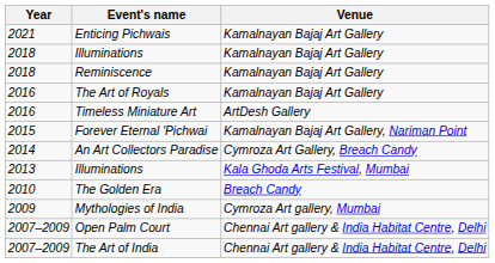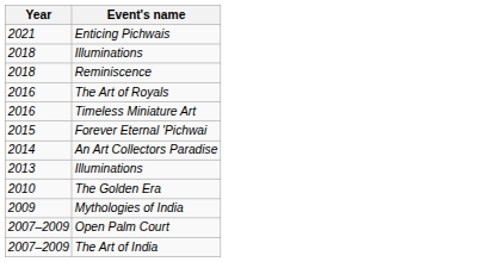 <table class="wikitable">
 <tr>
 <th>Year</th>
 <th>Event's name</th>
-<th>Venue</th>
 </tr>
 <tr>
 <td><em>2021</em></td>
 <td><em>Enticing Pichwais</em></td>
-<td><em>Kamalnayan Bajaj Art Gallery</em></td>
 </tr>
 <tr>
 <td><em>2018</em></td>
 <td><em>Illuminations</em></td>
-<td><em>Kamalnayan Bajaj Art Gallery</em></td>
 </tr>
 <tr>
 <td><em>2018</em></td>
 <td><em>Reminiscence</em></td>
-<td><em>Kamalnayan Bajaj Art Gallery</em></td>
 </tr>
 <tr>
 <td><em>2016</em></td>
 <td><em>The Art of Royals</em></td>
-<td><em>Kamalnayan Bajaj Art Gallery</em></td>
 </tr>
 <tr>
 <td><em>2016</em></td>
 <td><em>Timeless Miniature Art</em></td>
-<td><em>ArtDesh Gallery</em></td>
 </tr>
 <tr>
 <td><em>2015</em></td>
 <td><em>Forever Eternal 'Pichwai</em></td>
-<td><em>Kamalnayan Bajaj Art Gallery, <a href='#'>Nariman Point</a></em></td>
 </tr>
 <tr>
 <td><em>2014</em></td>
 <td><em>An Art Collectors Paradise</em></td>
-<td><em>Cymroza Art Gallery, <a href='#'>Breach Candy</a></em></td>
 </tr>
 <tr>
 <td><em>2013</em></td>
 <td><em>Illuminations</em></td>
-<td><em><a href='#'>Kala Ghoda Arts Festival</a>, <a href='#'>Mumbai</a></em></td>
 </tr>
 <tr>
 <td><em>2010</em></td>
 <td><em>The Golden Era</em></td>
-<td><em><a href='#'>Breach Candy</a></em></td>
 </tr>
 <tr>
 <td><em>2009</em></td>
 <td><em>Mythologies of India</em></td>
-<td><em>Cymroza Art gallery, <a href='#'>Mumbai</a></em></td>
 </tr>
 <tr>
 <td><em>2007–2009</em></td>
 <td><em>Open Palm Court</em></td>
-<td><em>Chennai Art gallery & <a href='#'>India Habitat Centre</a>, <a href='#'>Delhi</a></em></td>
 </tr>
 <tr>
 <td><em>2007–2009</em></td>
 <td><em>The Art of India</em></td>
-<td><em>Chennai Art gallery & <a href='#'>India Habitat Centre</a>, <a href='#'>Delhi</a></em></td>
 </tr>
 </table>
